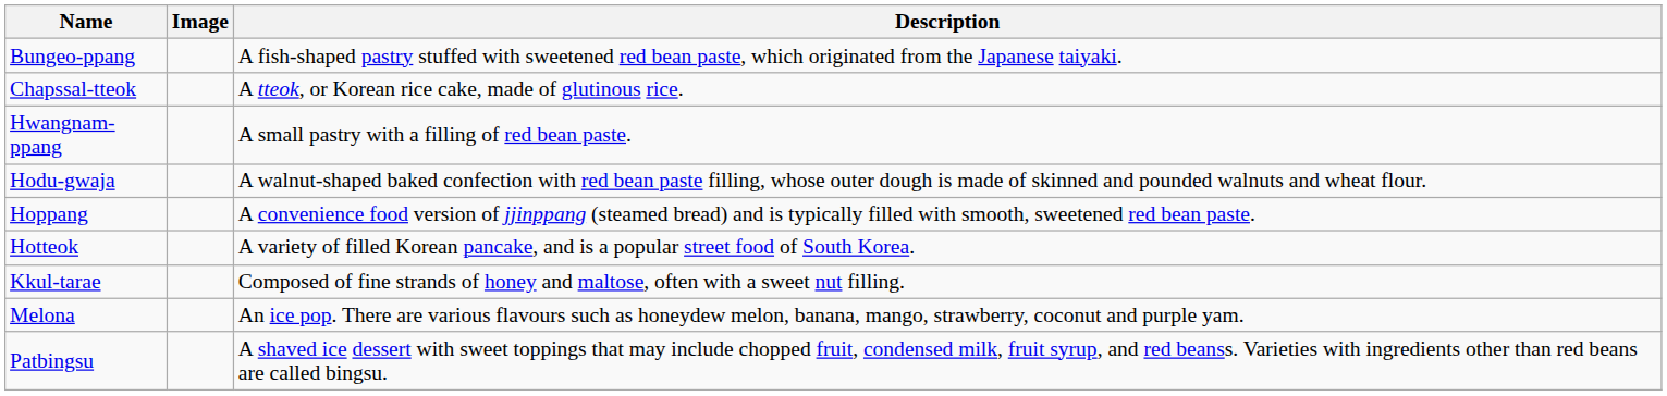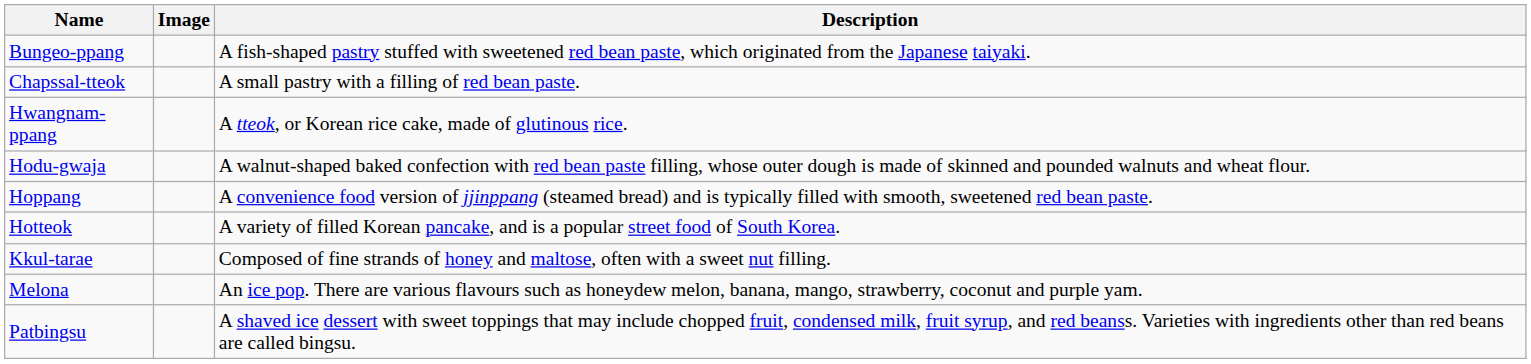 <table class="wikitable">
 <tr>
 <th>Name</th>
 <th>Image</th>
 <th>Description</th>
 </tr>
 <tr>
 <td><a href='#'>Bungeo-ppang</a></td>
 <td></td>
 <td>A fish-shaped <a href='#'>pastry</a> stuffed with sweetened <a href='#'>red bean paste</a>, which originated from the <a href='#'>Japanese</a> <a href='#'>taiyaki</a>.</td>
 </tr>
 <tr>
 <td><a href='#'>Chapssal-tteok</a></td>
 <td></td>
-<td>A <em><a href='#'>tteok</a></em>, or Korean rice cake, made of <a href='#'>glutinous</a> <a href='#'>rice</a>.</td>
+<td>A small pastry with a filling of <a href='#'>red bean paste</a>.</td>
 </tr>
 <tr>
 <td><a href='#'>Hwangnam-ppang</a></td>
 <td></td>
-<td>A small pastry with a filling of <a href='#'>red bean paste</a>.</td>
+<td>A <em><a href='#'>tteok</a></em>, or Korean rice cake, made of <a href='#'>glutinous</a> <a href='#'>rice</a>.</td>
 </tr>
 <tr>
 <td><a href='#'>Hodu-gwaja</a></td>
 <td></td>
 <td>A walnut-shaped baked confection with <a href='#'>red bean paste</a> filling, whose outer dough is made of skinned and pounded walnuts and wheat flour.</td>
 </tr>
 <tr>
 <td><a href='#'>Hoppang</a></td>
 <td></td>
 <td>A <a href='#'>convenience food</a> version of <em><a href='#'>jjinppang</a></em> (steamed bread) and is typically filled with smooth, sweetened <a href='#'>red bean paste</a>.</td>
 </tr>
 <tr>
 <td><a href='#'>Hotteok</a></td>
 <td></td>
 <td>A variety of filled Korean <a href='#'>pancake</a>, and is a popular <a href='#'>street food</a> of <a href='#'>South Korea</a>.</td>
 </tr>
 <tr>
 <td><a href='#'>Kkul-tarae</a></td>
 <td></td>
 <td>Composed of fine strands of <a href='#'>honey</a> and <a href='#'>maltose</a>, often with a sweet <a href='#'>nut</a> filling.</td>
 </tr>
 <tr>
 <td><a href='#'>Melona</a></td>
 <td></td>
 <td>An <a href='#'>ice pop</a>. There are various flavours such as honeydew melon, banana, mango, strawberry, coconut and purple yam.</td>
 </tr>
 <tr>
 <td><a href='#'>Patbingsu</a></td>
 <td></td>
 <td>A <a href='#'>shaved ice</a> <a href='#'>dessert</a> with sweet toppings that may include chopped <a href='#'>fruit</a>, <a href='#'>condensed milk</a>, <a href='#'>fruit syrup</a>, and <a href='#'>red beans</a>s. Varieties with ingredients other than red beans are called bingsu.</td>
 </tr>
 </table>
